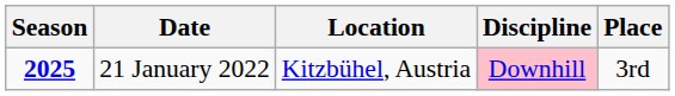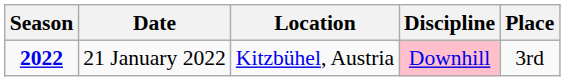 <table class="wikitable" style="text-align:center; font-size:95%;">
 <tr>
 <th>Season</th>
 <th>Date</th>
 <th>Location</th>
 <th>Discipline</th>
 <th>Place</th>
 </tr>
 <tr>
-<td rowspan=1><strong><a href='#'>2025</a></strong></td>
+<td rowspan=1><strong><a href='#'>2022</a></strong></td>
 <td align=right>21 January 2022</td>
 <td align=left> <a href='#'>Kitzbühel</a>, Austria</td>
 <td style="background: pink;"><a href='#'>Downhill</a></td>
 <td>3rd</td>
 </tr>
 </table>
